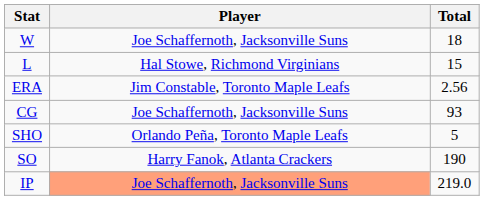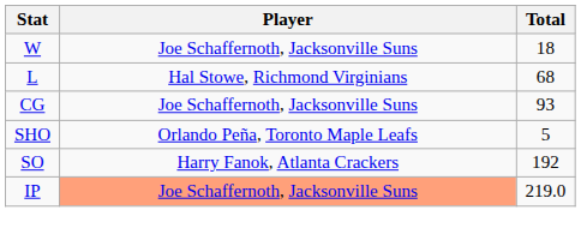 <table class="wikitable" width="40%" style="text-align:center;">
 <tr>
 <th width="5%">Stat</th>
 <th width="60%">Player</th>
 <th width="5%">Total</th>
 </tr>
 <tr>
 <td><a href='#'>W</a></td>
 <td><a href='#'>Joe Schaffernoth</a>, <a href='#'>Jacksonville Suns</a></td>
 <td>18</td>
 </tr>
 <tr>
 <td><a href='#'>L</a></td>
 <td><a href='#'>Hal Stowe</a>, <a href='#'>Richmond Virginians</a></td>
-<td>15</td>
-</tr>
-<tr>
-<td><a href='#'>ERA</a></td>
-<td><a href='#'>Jim Constable</a>, <a href='#'>Toronto Maple Leafs</a></td>
-<td>2.56</td>
+<td>68</td>
 </tr>
 <tr>
 <td><a href='#'>CG</a></td>
 <td><a href='#'>Joe Schaffernoth</a>, <a href='#'>Jacksonville Suns</a></td>
 <td>93</td>
 </tr>
 <tr>
 <td><a href='#'>SHO</a></td>
 <td><a href='#'>Orlando Peña</a>, <a href='#'>Toronto Maple Leafs</a></td>
 <td>5</td>
 </tr>
 <tr>
 <td><a href='#'>SO</a></td>
 <td><a href='#'>Harry Fanok</a>, <a href='#'>Atlanta Crackers</a></td>
-<td>190</td>
+<td>192</td>
 </tr>
 <tr>
 <td><a href='#'>IP</a></td>
 <td style="background: lightsalmon;"><a href='#'>Joe Schaffernoth</a>, <a href='#'>Jacksonville Suns</a></td>
 <td>219.0</td>
 </tr>
 </table>
